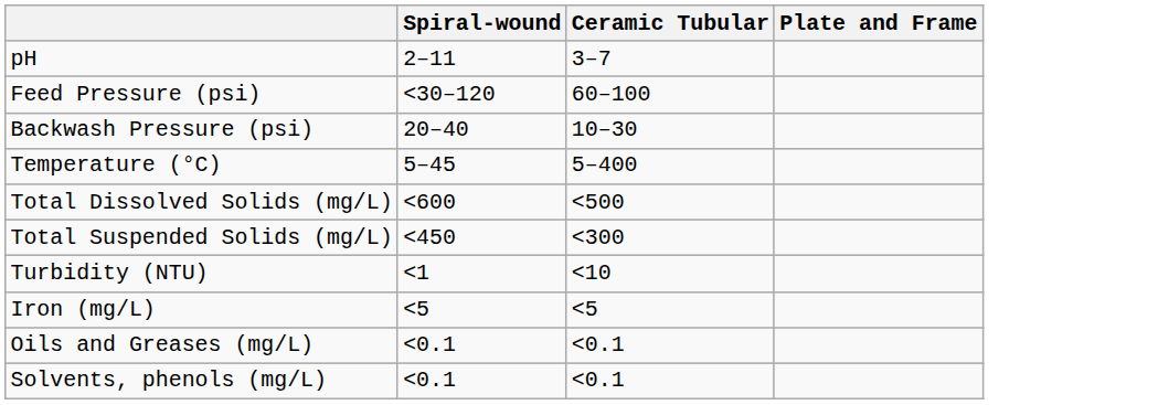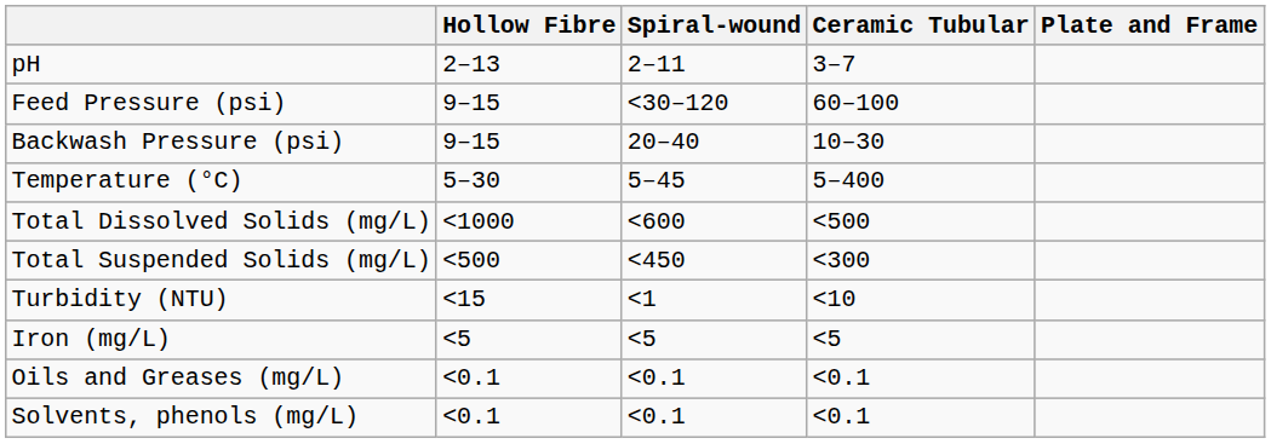 <table class="wikitable">
 <tr>
 <th></th>
+<th>Hollow Fibre</th>
 <th>Spiral-wound</th>
 <th>Ceramic Tubular</th>
 <th>Plate and Frame</th>
 </tr>
 <tr>
 <td>pH</td>
+<td>2–13</td>
 <td>2–11</td>
 <td>3–7</td>
 <td></td>
 </tr>
 <tr>
 <td>Feed Pressure (psi)</td>
+<td>9–15</td>
 <td><30–120</td>
 <td>60–100</td>
 <td></td>
 </tr>
 <tr>
 <td>Backwash Pressure (psi)</td>
+<td>9–15</td>
 <td>20–40</td>
 <td>10–30</td>
 <td></td>
 </tr>
 <tr>
 <td>Temperature (°C)</td>
+<td>5–30</td>
 <td>5–45</td>
 <td>5–400</td>
 <td></td>
 </tr>
 <tr>
 <td>Total Dissolved Solids (mg/L)</td>
+<td><1000</td>
 <td><600</td>
 <td><500</td>
 <td></td>
 </tr>
 <tr>
 <td>Total Suspended Solids (mg/L)</td>
+<td><500</td>
 <td><450</td>
 <td><300</td>
 <td></td>
 </tr>
 <tr>
 <td>Turbidity (NTU)</td>
+<td><15</td>
 <td><1</td>
 <td><10</td>
 <td></td>
 </tr>
 <tr>
 <td>Iron (mg/L)</td>
 <td><5</td>
 <td><5</td>
+<td><5</td>
 <td></td>
 </tr>
 <tr>
 <td>Oils and Greases (mg/L)</td>
+<td><0.1</td>
 <td><0.1</td>
 <td><0.1</td>
 <td></td>
 </tr>
 <tr>
 <td>Solvents, phenols (mg/L)</td>
 <td><0.1</td>
 <td><0.1</td>
+<td><0.1</td>
 <td></td>
 </tr>
 </table>
